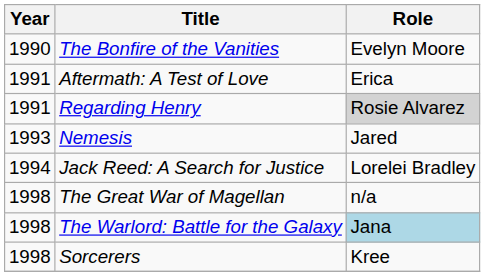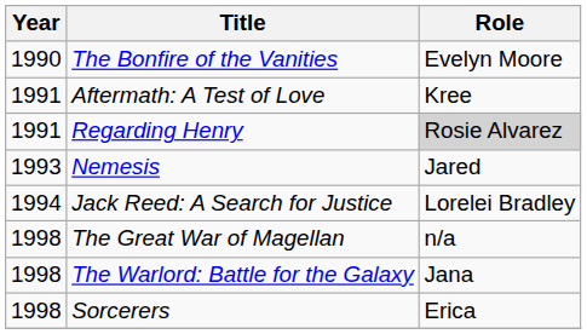 <table class="wikitable sortable">
 <tr>
 <th>Year</th>
 <th>Title</th>
 <th>Role</th>
 </tr>
 <tr>
 <td>1990</td>
 <td><em><a href='#'>The Bonfire of the Vanities</a></em></td>
 <td>Evelyn Moore</td>
 </tr>
 <tr>
 <td>1991</td>
 <td><em>Aftermath: A Test of Love</em></td>
-<td>Erica</td>
+<td>Kree</td>
 </tr>
 <tr>
 <td>1991</td>
 <td><em><a href='#'>Regarding Henry</a></em></td>
 <td style="background: lightgrey;">Rosie Alvarez</td>
 </tr>
 <tr>
 <td>1993</td>
 <td><em><a href='#'>Nemesis</a></em></td>
 <td>Jared</td>
 </tr>
 <tr>
 <td>1994</td>
 <td><em>Jack Reed: A Search for Justice</em></td>
 <td>Lorelei Bradley</td>
 </tr>
 <tr>
 <td>1998</td>
 <td><em>The Great War of Magellan</em></td>
 <td>n/a</td>
 </tr>
 <tr>
 <td>1998</td>
 <td><em><a href='#'>The Warlord: Battle for the Galaxy</a></em></td>
-<td style="background: lightblue;">Jana</td>
+<td>Jana</td>
 </tr>
 <tr>
 <td>1998</td>
 <td><em>Sorcerers</em></td>
-<td>Kree</td>
+<td>Erica</td>
 </tr>
 <tr>
 </tr>
 </table>
